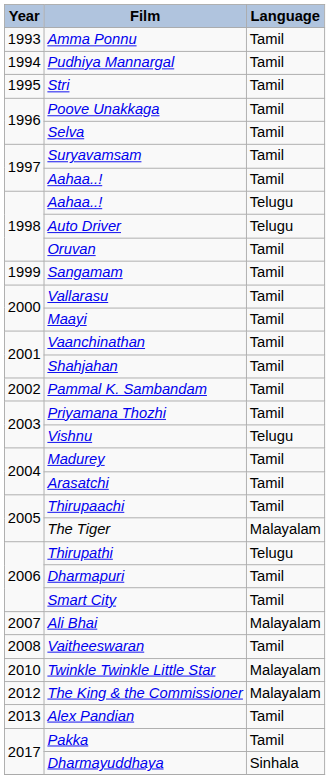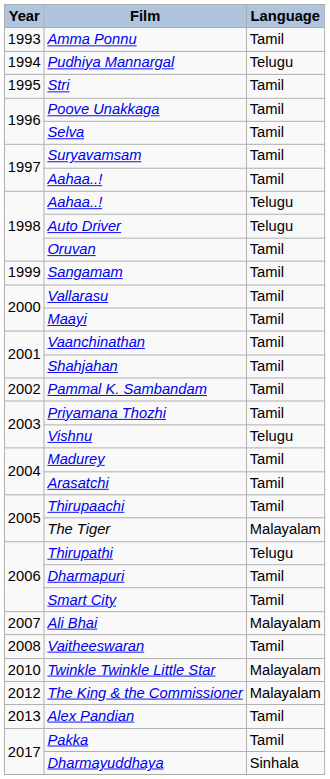 <table class="wikitable sortable">
 <tr>
 <th style="background:#B0C4DE;">Year</th>
 <th style="background:#B0C4DE;">Film</th>
 <th style="background:#B0C4DE;">Language</th>
 </tr>
 <tr>
 <td>1993</td>
 <td><em><a href='#'>Amma Ponnu</a></em></td>
 <td>Tamil</td>
 </tr>
 <tr>
 <td>1994</td>
 <td><em><a href='#'>Pudhiya Mannargal</a></em></td>
-<td>Tamil</td>
+<td>Telugu</td>
 </tr>
 <tr>
 <td>1995</td>
 <td><em><a href='#'>Stri</a></em></td>
 <td>Tamil</td>
 </tr>
 <tr>
 <td rowspan="2">1996</td>
 <td><em><a href='#'>Poove Unakkaga</a></em></td>
 <td>Tamil</td>
 </tr>
 <tr>
 <td><em><a href='#'>Selva</a></em></td>
 <td>Tamil</td>
 </tr>
 <tr>
 <td rowspan="2">1997</td>
 <td><em><a href='#'>Suryavamsam</a></em></td>
 <td>Tamil</td>
 </tr>
 <tr>
 <td><em><a href='#'>Aahaa..!</a></em></td>
 <td>Tamil</td>
 </tr>
 <tr>
 <td rowspan="3">1998</td>
 <td><em><a href='#'>Aahaa..!</a></em></td>
 <td>Telugu</td>
 </tr>
 <tr>
 <td><em><a href='#'>Auto Driver</a></em></td>
 <td>Telugu</td>
 </tr>
 <tr>
 <td><em><a href='#'>Oruvan</a></em></td>
 <td>Tamil</td>
 </tr>
 <tr>
 <td>1999</td>
 <td><em><a href='#'>Sangamam</a></em></td>
 <td>Tamil</td>
 </tr>
 <tr>
 <td rowspan="2">2000</td>
 <td><em><a href='#'>Vallarasu</a></em></td>
 <td>Tamil</td>
 </tr>
 <tr>
 <td><em><a href='#'>Maayi</a></em></td>
 <td>Tamil</td>
 </tr>
 <tr>
 <td rowspan="2">2001</td>
 <td><em><a href='#'>Vaanchinathan</a></em></td>
 <td>Tamil</td>
 </tr>
 <tr>
 <td><em><a href='#'>Shahjahan</a></em></td>
 <td>Tamil</td>
 </tr>
 <tr>
 <td>2002</td>
 <td><em><a href='#'>Pammal K. Sambandam</a></em></td>
 <td>Tamil</td>
 </tr>
 <tr>
 <td rowspan="2">2003</td>
 <td><em><a href='#'>Priyamana Thozhi</a></em></td>
 <td>Tamil</td>
 </tr>
 <tr>
 <td><em><a href='#'>Vishnu</a></em></td>
 <td>Telugu</td>
 </tr>
 <tr>
 <td rowspan="2">2004</td>
 <td><em><a href='#'>Madurey</a></em></td>
 <td>Tamil</td>
 </tr>
 <tr>
 <td><em><a href='#'>Arasatchi</a></em></td>
 <td>Tamil</td>
 </tr>
 <tr>
 <td rowspan="2">2005</td>
 <td><em><a href='#'>Thirupaachi</a></em></td>
 <td>Tamil</td>
 </tr>
 <tr>
 <td><em>The Tiger</em></td>
 <td>Malayalam</td>
 </tr>
 <tr>
 <td rowspan="3">2006</td>
 <td><em><a href='#'>Thirupathi</a></em></td>
 <td>Telugu</td>
 </tr>
 <tr>
 <td><em><a href='#'>Dharmapuri</a></em></td>
 <td>Tamil</td>
 </tr>
 <tr>
 <td><em><a href='#'>Smart City</a></em></td>
 <td>Tamil</td>
 </tr>
 <tr>
 <td>2007</td>
 <td><em><a href='#'>Ali Bhai</a></em></td>
 <td>Malayalam</td>
 </tr>
 <tr>
 <td>2008</td>
 <td><em><a href='#'>Vaitheeswaran</a></em></td>
 <td>Tamil</td>
 </tr>
 <tr>
 <td>2010</td>
 <td><em><a href='#'>Twinkle Twinkle Little Star</a></em></td>
 <td>Malayalam</td>
 </tr>
 <tr>
 <td>2012</td>
 <td><em><a href='#'>The King & the Commissioner</a></em></td>
 <td>Malayalam</td>
 </tr>
 <tr>
 <td>2013</td>
 <td><em><a href='#'>Alex Pandian</a></em></td>
 <td>Tamil</td>
 </tr>
 <tr>
 <td rowspan="2">2017</td>
 <td><em><a href='#'>Pakka</a></em></td>
 <td>Tamil</td>
 </tr>
 <tr>
 <td><em><a href='#'>Dharmayuddhaya</a></em></td>
 <td>Sinhala</td>
 </tr>
 <tr>
 </tr>
 </table>
